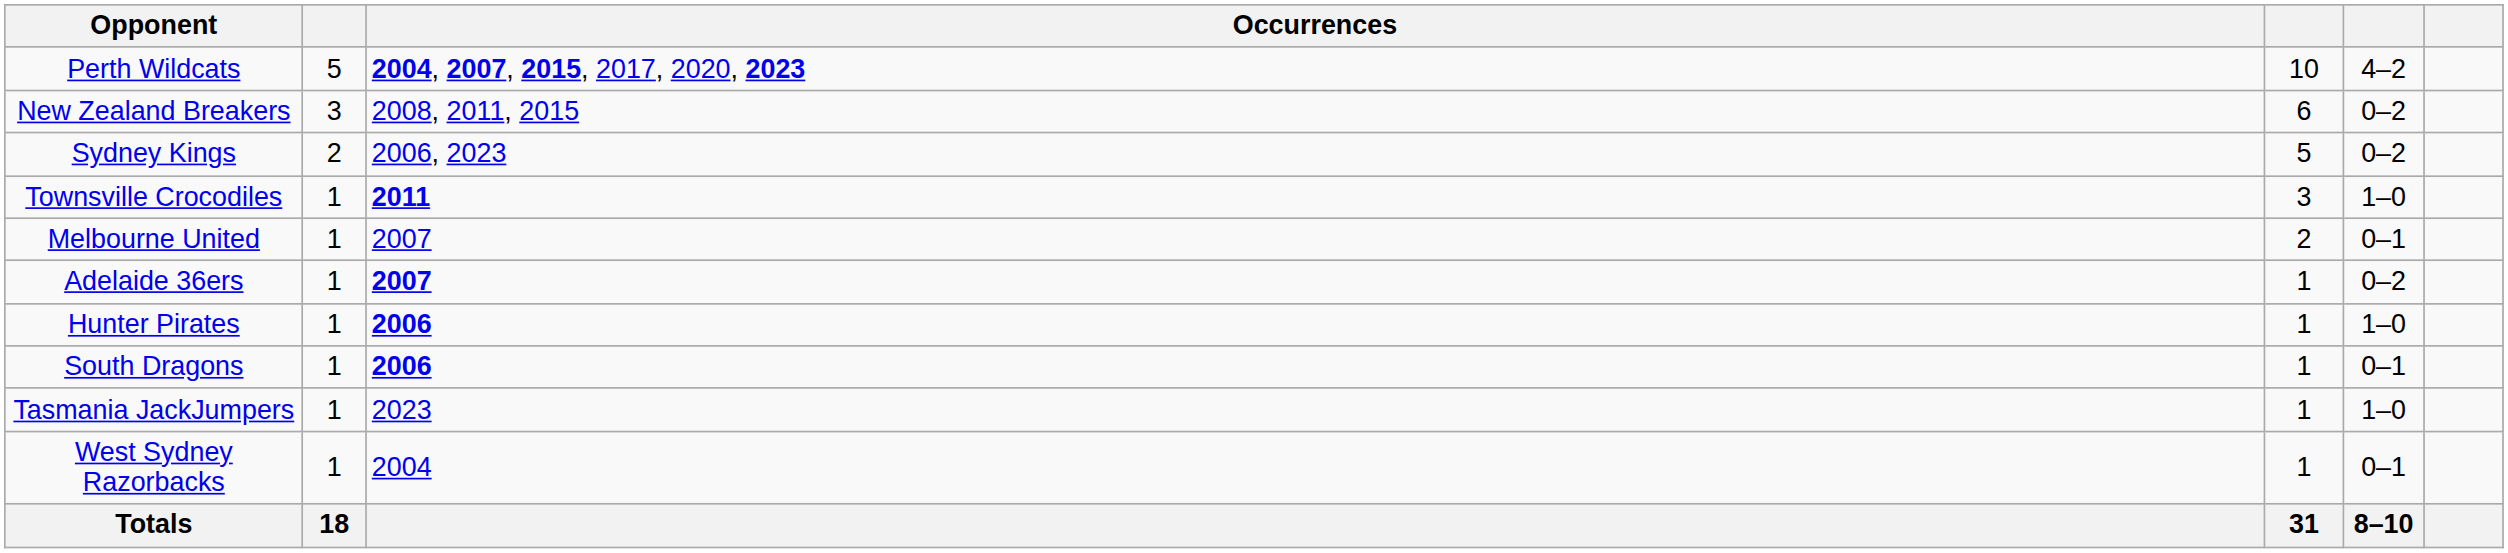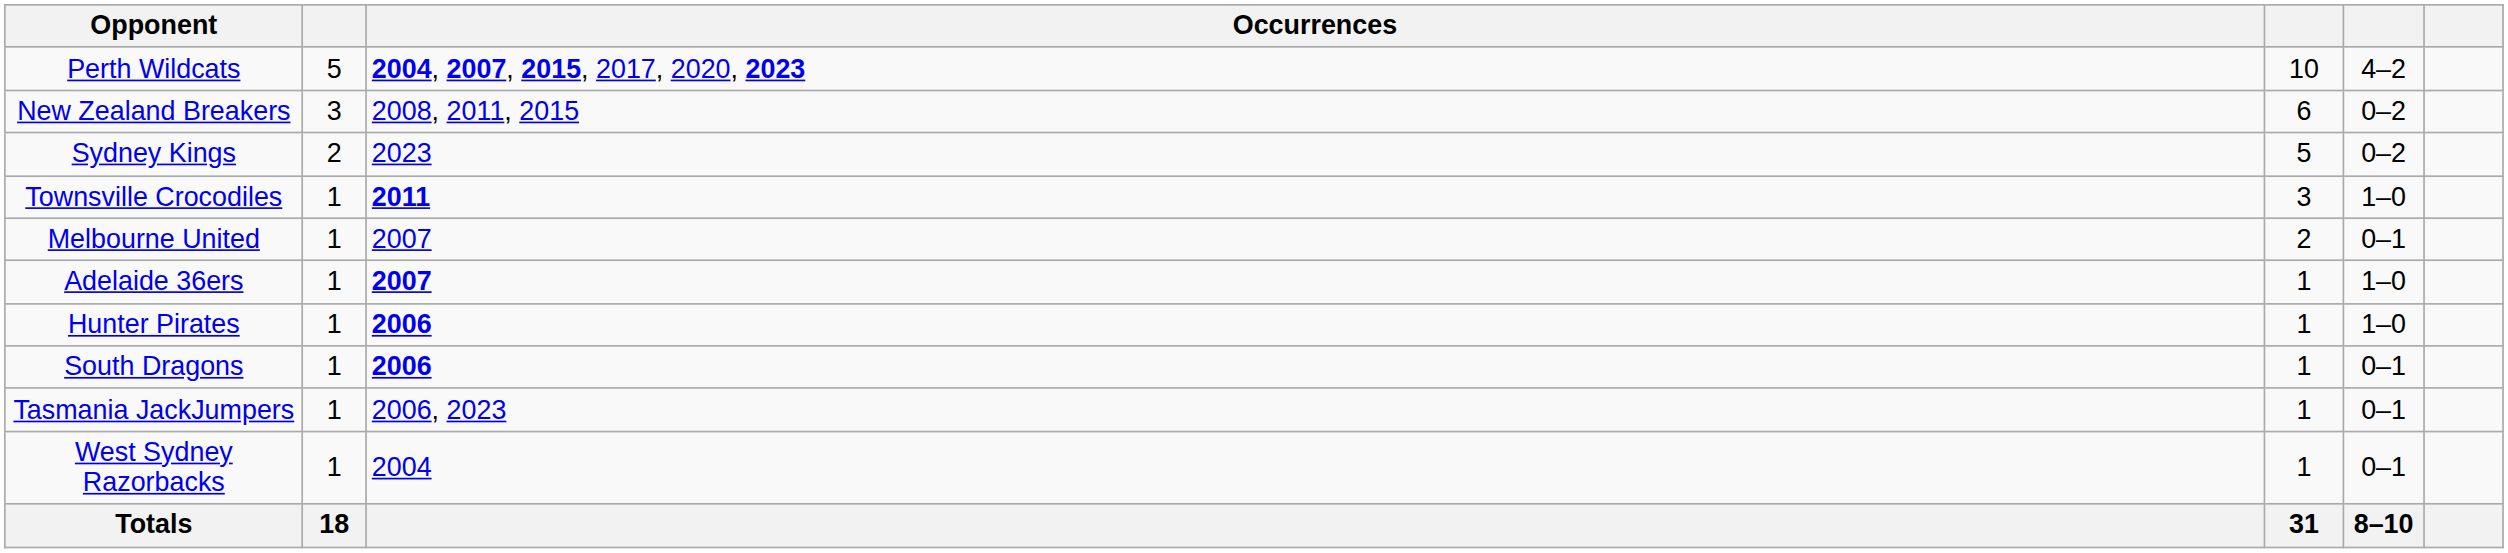 <table class="wikitable sortable" style="text-align: center; width: 75%;">
 <tr>
 <th width="170">Opponent</th>
 <th width="30"></th>
 <th>Occurrences</th>
 <th width="40"></th>
 <th width="40"></th>
 <th width="40"></th>
 </tr>
 <tr>
 <td><a href='#'>Perth Wildcats</a></td>
 <td>5</td>
 <td align=left><strong><a href='#'>2004</a></strong>, <strong><a href='#'>2007</a></strong>, <strong><a href='#'>2015</a></strong>, <a href='#'>2017</a>, <a href='#'>2020</a>, <strong><a href='#'>2023</a></strong></td>
 <td>10</td>
 <td>4–2</td>
 <td></td>
 </tr>
 <tr>
 <td><a href='#'>New Zealand Breakers</a></td>
 <td>3</td>
 <td align=left><a href='#'>2008</a>, <a href='#'>2011</a>, <a href='#'>2015</a></td>
 <td>6</td>
 <td>0–2</td>
 <td></td>
 </tr>
 <tr>
 <td><a href='#'>Sydney Kings</a></td>
 <td>2</td>
-<td align=left><a href='#'>2006</a>, <a href='#'>2023</a></td>
+<td align=left><a href='#'>2023</a></td>
 <td>5</td>
 <td>0–2</td>
 <td></td>
 </tr>
 <tr>
 <td><a href='#'>Townsville Crocodiles</a></td>
 <td>1</td>
 <td align=left><strong><a href='#'>2011</a></strong></td>
 <td>3</td>
 <td>1–0</td>
 <td></td>
 </tr>
 <tr>
 <td><a href='#'>Melbourne United</a></td>
 <td>1</td>
 <td align=left><a href='#'>2007</a></td>
 <td>2</td>
 <td>0–1</td>
 <td></td>
 </tr>
 <tr>
 <td><a href='#'>Adelaide 36ers</a></td>
 <td>1</td>
 <td align=left><strong><a href='#'>2007</a></strong></td>
 <td>1</td>
-<td>0–2</td>
+<td>1–0</td>
 <td></td>
 </tr>
 <tr>
 <td><a href='#'>Hunter Pirates</a></td>
 <td>1</td>
 <td align=left><strong><a href='#'>2006</a></strong></td>
 <td>1</td>
 <td>1–0</td>
 <td></td>
 </tr>
 <tr>
 <td><a href='#'>South Dragons</a></td>
 <td>1</td>
 <td align=left><strong><a href='#'>2006</a></strong></td>
 <td>1</td>
 <td>0–1</td>
 <td></td>
 </tr>
 <tr>
 <td><a href='#'>Tasmania JackJumpers</a></td>
 <td>1</td>
-<td align=left><a href='#'>2023</a></td>
+<td align=left><a href='#'>2006</a>, <a href='#'>2023</a></td>
 <td>1</td>
-<td>1–0</td>
+<td>0–1</td>
 <td></td>
 </tr>
 <tr>
 <td><a href='#'>West Sydney Razorbacks</a></td>
 <td>1</td>
 <td align=left><a href='#'>2004</a></td>
 <td>1</td>
 <td>0–1</td>
 <td></td>
 </tr>
 <tr>
 <th width="170">Totals</th>
 <th width="30">18</th>
 <th></th>
 <th width="40">31</th>
 <th width="40">8–10</th>
 <th width="40"></th>
 </tr>
 </table>
